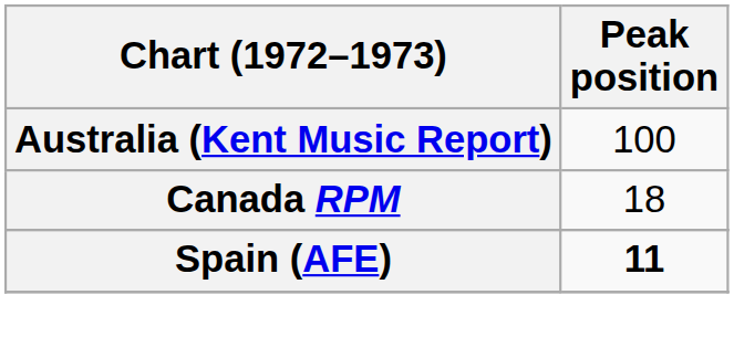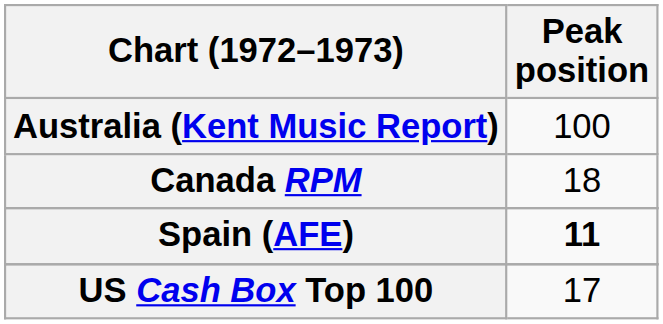 <table class="wikitable sortable plainrowheaders" style="text-align:center;">
 <tr>
 <th>Chart (1972–1973)</th>
 <th>Peak<br>position</th>
 </tr>
 <tr>
 <th scope="row">Australia (<a href='#'>Kent Music Report</a>)</th>
 <td style="text-align:center;">100</td>
 </tr>
 <tr>
 <th scope="row">Canada <a href='#'><em>RPM</em></a></th>
 <td style="text-align:center;">18</td>
 </tr>
 <tr>
 </tr>
 <tr>
 </tr>
 <tr>
 <th scope="row">Spain (<a href='#'>AFE</a>)</th>
 <td><strong>11</strong></td>
 </tr>
 <tr>
 </tr>
 <tr>
 </tr>
+<tr>
+<th scope="row">US <em><a href='#'>Cash Box</a></em> Top 100</th>
+<td style="text-align:center;">17</td>
+</tr>
 </table>
